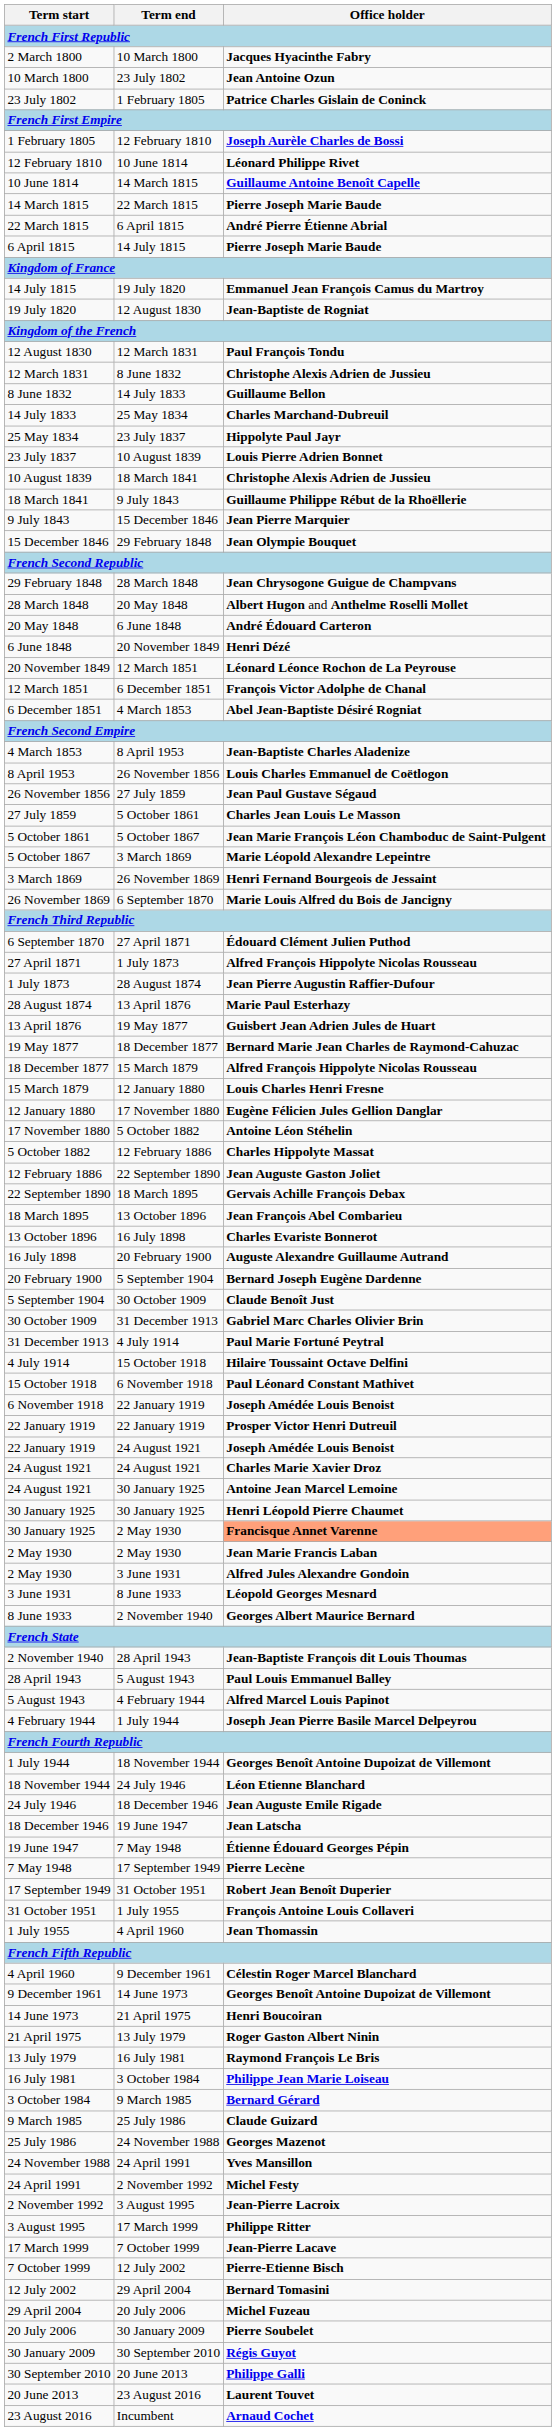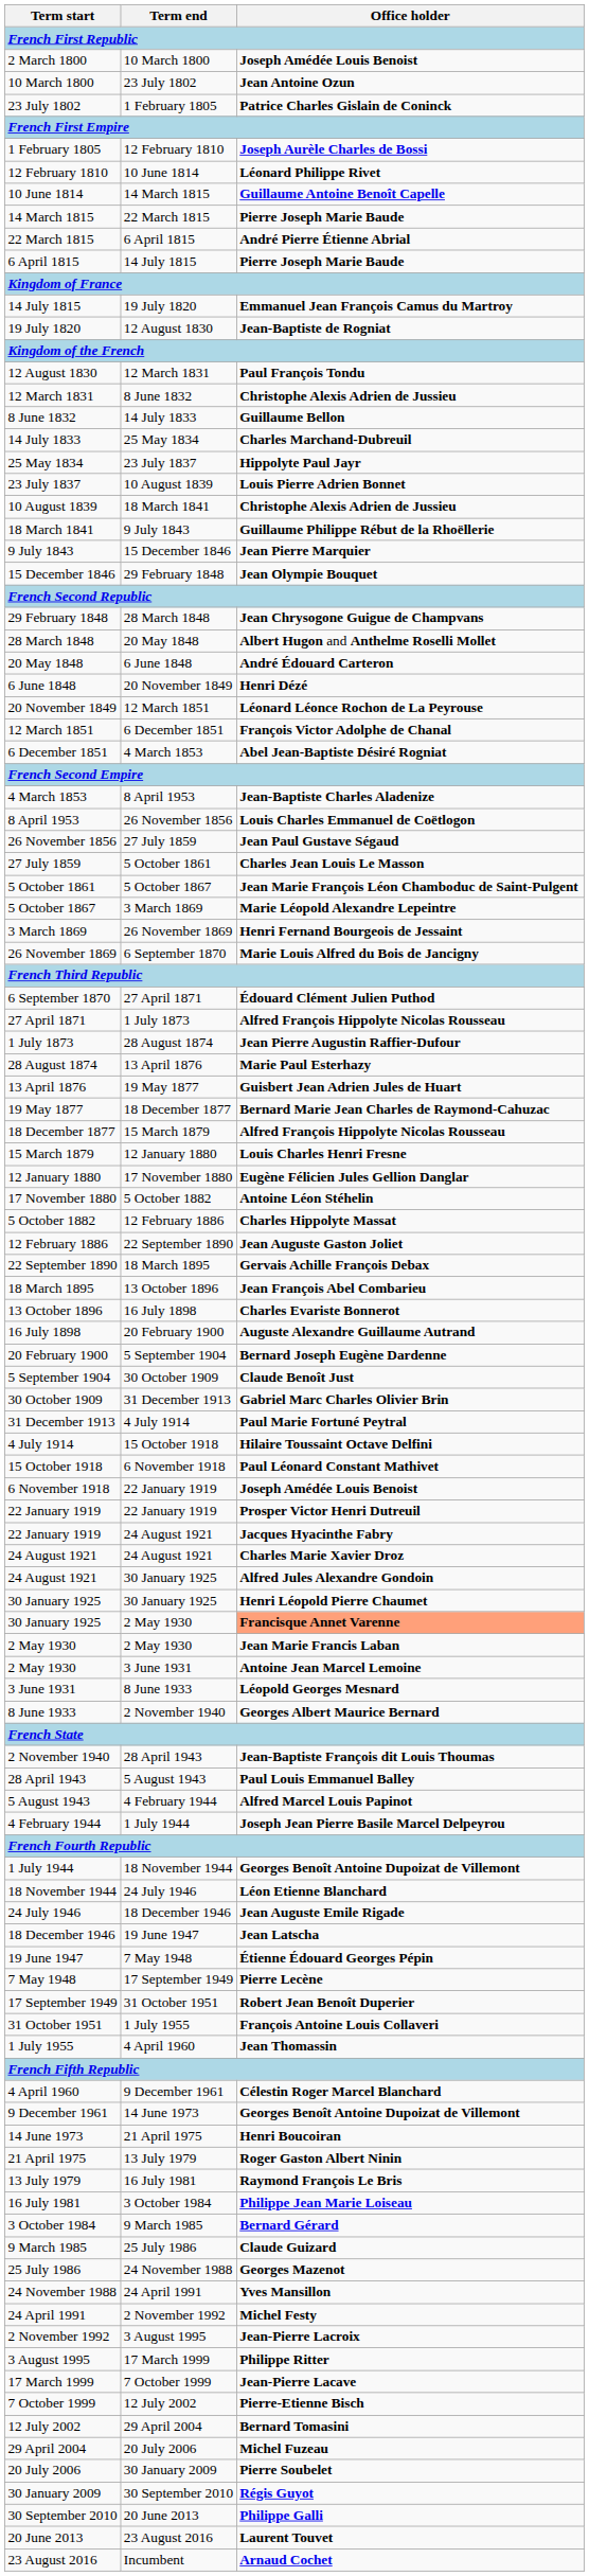 <table class="wikitable">
 <tr>
 <th align="left" style="width: 20%;">Term start</th>
 <th align="left" style="width: 20%;">Term end</th>
 <th align="left">Office holder</th>
 </tr>
 <tr valign="top" bgcolor="#ADD8E6">
 <td colspan="3"><strong><em><a href='#'>French First Republic</a></em></strong></td>
 </tr>
 <tr valign="top">
 <td>2 March 1800</td>
 <td>10 March 1800</td>
-<td><strong>Jacques Hyacinthe Fabry</strong></td>
+<td><strong>Joseph Amédée Louis Benoist</strong></td>
 </tr>
 <tr valign="top">
 <td>10 March 1800</td>
 <td>23 July 1802</td>
 <td><strong>Jean Antoine Ozun</strong></td>
 </tr>
 <tr valign="top">
 <td>23 July 1802</td>
 <td>1 February 1805</td>
 <td><strong>Patrice Charles Gislain de Coninck</strong></td>
 </tr>
 <tr valign="top" bgcolor="#ADD8E6">
 <td colspan="3"><strong><em><a href='#'>French First Empire</a></em></strong></td>
 </tr>
 <tr valign="top">
 <td>1 February 1805</td>
 <td>12 February 1810</td>
 <td><strong><a href='#'>Joseph Aurèle Charles de Bossi</a></strong></td>
 </tr>
 <tr valign="top">
 <td>12 February 1810</td>
 <td>10 June 1814</td>
 <td><strong>Léonard Philippe Rivet</strong></td>
 </tr>
 <tr valign="top">
 <td>10 June 1814</td>
 <td>14 March 1815</td>
 <td><strong><a href='#'>Guillaume Antoine Benoît Capelle</a></strong></td>
 </tr>
 <tr valign="top">
 <td>14 March 1815</td>
 <td>22 March 1815</td>
 <td><strong>Pierre Joseph Marie Baude</strong></td>
 </tr>
 <tr valign="top">
 <td>22 March 1815</td>
 <td>6 April 1815</td>
 <td><strong>André Pierre Étienne Abrial</strong></td>
 </tr>
 <tr valign="top">
 <td>6 April 1815</td>
 <td>14 July 1815</td>
 <td><strong>Pierre Joseph Marie Baude</strong></td>
 </tr>
 <tr valign="top" bgcolor="#ADD8E6">
 <td colspan="3"><strong><em><a href='#'>Kingdom of France</a></em></strong></td>
 </tr>
 <tr valign="top">
 <td>14 July 1815</td>
 <td>19 July 1820</td>
 <td><strong>Emmanuel Jean François Camus du Martroy</strong></td>
 </tr>
 <tr valign="top">
 <td>19 July 1820</td>
 <td>12 August 1830</td>
 <td><strong>Jean-Baptiste de Rogniat</strong></td>
 </tr>
 <tr valign="top" bgcolor="#ADD8E6">
 <td colspan="3"><strong><em><a href='#'>Kingdom of the French</a></em></strong></td>
 </tr>
 <tr valign="top">
 <td>12 August 1830</td>
 <td>12 March 1831</td>
 <td><strong>Paul François Tondu</strong></td>
 </tr>
 <tr valign="top">
 <td>12 March 1831</td>
 <td>8 June 1832</td>
 <td><strong>Christophe Alexis Adrien de Jussieu</strong></td>
 </tr>
 <tr valign="top">
 <td>8 June 1832</td>
 <td>14 July 1833</td>
 <td><strong>Guillaume Bellon</strong></td>
 </tr>
 <tr valign="top">
 <td>14 July 1833</td>
 <td>25 May 1834</td>
 <td><strong>Charles Marchand-Dubreuil</strong></td>
 </tr>
 <tr valign="top">
 <td>25 May 1834</td>
 <td>23 July 1837</td>
 <td><strong>Hippolyte Paul Jayr</strong></td>
 </tr>
 <tr valign="top">
 <td>23 July 1837</td>
 <td>10 August 1839</td>
 <td><strong>Louis Pierre Adrien Bonnet</strong></td>
 </tr>
 <tr valign="top">
 <td>10 August 1839</td>
 <td>18 March 1841</td>
 <td><strong>Christophe Alexis Adrien de Jussieu</strong></td>
 </tr>
 <tr valign="top">
 <td>18 March 1841</td>
 <td>9 July 1843</td>
 <td><strong>Guillaume Philippe Rébut de la Rhoëllerie</strong></td>
 </tr>
 <tr valign="top">
 <td>9 July 1843</td>
 <td>15 December 1846</td>
 <td><strong>Jean Pierre Marquier</strong></td>
 </tr>
 <tr valign="top">
 <td>15 December 1846</td>
 <td>29 February 1848</td>
 <td><strong>Jean Olympie Bouquet</strong></td>
 </tr>
 <tr valign="top" bgcolor="#ADD8E6">
 <td colspan="3"><strong><em><a href='#'>French Second Republic</a></em></strong></td>
 </tr>
 <tr valign="top">
 <td>29 February 1848</td>
 <td>28 March 1848</td>
 <td><strong>Jean Chrysogone Guigue de Champvans</strong></td>
 </tr>
 <tr valign="top">
 <td>28 March 1848</td>
 <td>20 May 1848</td>
 <td><strong>Albert Hugon</strong> and <strong>Anthelme Roselli Mollet</strong></td>
 </tr>
 <tr valign="top">
 <td>20 May 1848</td>
 <td>6 June 1848</td>
 <td><strong>André Édouard Carteron</strong></td>
 </tr>
 <tr valign="top">
 <td>6 June 1848</td>
 <td>20 November 1849</td>
 <td><strong>Henri Dézé</strong></td>
 </tr>
 <tr valign="top">
 <td>20 November 1849</td>
 <td>12 March 1851</td>
 <td><strong>Léonard Léonce Rochon de La Peyrouse</strong></td>
 </tr>
 <tr valign="top">
 <td>12 March 1851</td>
 <td>6 December 1851</td>
 <td><strong>François Victor Adolphe de Chanal</strong></td>
 </tr>
 <tr valign="top">
 <td>6 December 1851</td>
 <td>4 March 1853</td>
 <td><strong>Abel Jean-Baptiste Désiré Rogniat</strong></td>
 </tr>
 <tr valign="top" bgcolor="#ADD8E6">
 <td colspan="3"><strong><em><a href='#'>French Second Empire</a></em></strong></td>
 </tr>
 <tr valign="top">
 <td>4 March 1853</td>
 <td>8 April 1953</td>
 <td><strong>Jean-Baptiste Charles Aladenize</strong></td>
 </tr>
 <tr valign="top">
 <td>8 April 1953</td>
 <td>26 November 1856</td>
 <td><strong>Louis Charles Emmanuel de Coëtlogon</strong></td>
 </tr>
 <tr valign="top">
 <td>26 November 1856</td>
 <td>27 July 1859</td>
 <td><strong>Jean Paul Gustave Ségaud</strong></td>
 </tr>
 <tr valign="top">
 <td>27 July 1859</td>
 <td>5 October 1861</td>
 <td><strong>Charles Jean Louis Le Masson</strong></td>
 </tr>
 <tr valign="top">
 <td>5 October 1861</td>
 <td>5 October 1867</td>
 <td><strong>Jean Marie François Léon Chamboduc de Saint-Pulgent</strong></td>
 </tr>
 <tr valign="top">
 <td>5 October 1867</td>
 <td>3 March 1869</td>
 <td><strong>Marie Léopold Alexandre Lepeintre</strong></td>
 </tr>
 <tr valign="top">
 <td>3 March 1869</td>
 <td>26 November 1869</td>
 <td><strong>Henri Fernand Bourgeois de Jessaint</strong></td>
 </tr>
 <tr valign="top">
 <td>26 November 1869</td>
 <td>6 September 1870</td>
 <td><strong>Marie Louis Alfred du Bois de Jancigny</strong></td>
 </tr>
 <tr valign="top" bgcolor="#ADD8E6">
 <td colspan="3"><strong><em><a href='#'>French Third Republic</a></em></strong></td>
 </tr>
 <tr valign="top">
 <td>6 September 1870</td>
 <td>27 April 1871</td>
 <td><strong>Édouard Clément Julien Puthod</strong></td>
 </tr>
 <tr valign="top">
 <td>27 April 1871</td>
 <td>1 July 1873</td>
 <td><strong>Alfred François Hippolyte Nicolas Rousseau</strong></td>
 </tr>
 <tr valign="top">
 <td>1 July 1873</td>
 <td>28 August 1874</td>
 <td><strong>Jean Pierre Augustin Raffier-Dufour</strong></td>
 </tr>
 <tr valign="top">
 <td>28 August 1874</td>
 <td>13 April 1876</td>
 <td><strong>Marie Paul Esterhazy</strong></td>
 </tr>
 <tr valign="top">
 <td>13 April 1876</td>
 <td>19 May 1877</td>
 <td><strong>Guisbert Jean Adrien Jules de Huart</strong></td>
 </tr>
 <tr valign="top">
 <td>19 May 1877</td>
 <td>18 December 1877</td>
 <td><strong>Bernard Marie Jean Charles de Raymond-Cahuzac</strong></td>
 </tr>
 <tr valign="top">
 <td>18 December 1877</td>
 <td>15 March 1879</td>
 <td><strong>Alfred François Hippolyte Nicolas Rousseau</strong></td>
 </tr>
 <tr valign="top">
 <td>15 March 1879</td>
 <td>12 January 1880</td>
 <td><strong>Louis Charles Henri Fresne</strong></td>
 </tr>
 <tr valign="top">
 <td>12 January 1880</td>
 <td>17 November 1880</td>
 <td><strong>Eugène Félicien Jules Gellion Danglar</strong></td>
 </tr>
 <tr valign="top">
 <td>17 November 1880</td>
 <td>5 October 1882</td>
 <td><strong>Antoine Léon Stéhelin</strong></td>
 </tr>
 <tr valign="top">
 <td>5 October 1882</td>
 <td>12 February 1886</td>
 <td><strong>Charles Hippolyte Massat</strong></td>
 </tr>
 <tr valign="top">
 <td>12 February 1886</td>
 <td>22 September 1890</td>
 <td><strong>Jean Auguste Gaston Joliet</strong></td>
 </tr>
 <tr valign="top">
 <td>22 September 1890</td>
 <td>18 March 1895</td>
 <td><strong>Gervais Achille François Debax</strong></td>
 </tr>
 <tr valign="top">
 <td>18 March 1895</td>
 <td>13 October 1896</td>
 <td><strong>Jean François Abel Combarieu</strong></td>
 </tr>
 <tr valign="top">
 <td>13 October 1896</td>
 <td>16 July 1898</td>
 <td><strong>Charles Evariste Bonnerot</strong></td>
 </tr>
 <tr valign="top">
 <td>16 July 1898</td>
 <td>20 February 1900</td>
 <td><strong>Auguste Alexandre Guillaume Autrand</strong></td>
 </tr>
 <tr valign="top">
 <td>20 February 1900</td>
 <td>5 September 1904</td>
 <td><strong>Bernard Joseph Eugène Dardenne</strong></td>
 </tr>
 <tr valign="top">
 <td>5 September 1904</td>
 <td>30 October 1909</td>
 <td><strong>Claude Benoît Just</strong></td>
 </tr>
 <tr valign="top">
 <td>30 October 1909</td>
 <td>31 December 1913</td>
 <td><strong>Gabriel Marc Charles Olivier Brin</strong></td>
 </tr>
 <tr valign="top">
 <td>31 December 1913</td>
 <td>4 July 1914</td>
 <td><strong>Paul Marie Fortuné Peytral</strong></td>
 </tr>
 <tr valign="top">
 <td>4 July 1914</td>
 <td>15 October 1918</td>
 <td><strong>Hilaire Toussaint Octave Delfini</strong></td>
 </tr>
 <tr valign="top">
 <td>15 October 1918</td>
 <td>6 November 1918</td>
 <td><strong>Paul Léonard Constant Mathivet</strong></td>
 </tr>
 <tr valign="top">
 <td>6 November 1918</td>
 <td>22 January 1919</td>
 <td><strong>Joseph Amédée Louis Benoist</strong></td>
 </tr>
 <tr valign="top">
 <td>22 January 1919</td>
 <td>22 January 1919</td>
 <td><strong>Prosper Victor Henri Dutreuil</strong></td>
 </tr>
 <tr valign="top">
 <td>22 January 1919</td>
 <td>24 August 1921</td>
-<td><strong>Joseph Amédée Louis Benoist</strong></td>
+<td><strong>Jacques Hyacinthe Fabry</strong></td>
 </tr>
 <tr valign="top">
 <td>24 August 1921</td>
 <td>24 August 1921</td>
 <td><strong>Charles Marie Xavier Droz</strong></td>
 </tr>
 <tr valign="top">
 <td>24 August 1921</td>
 <td>30 January 1925</td>
-<td><strong>Antoine Jean Marcel Lemoine</strong></td>
+<td><strong>Alfred Jules Alexandre Gondoin</strong></td>
 </tr>
 <tr valign="top">
 <td>30 January 1925</td>
 <td>30 January 1925</td>
 <td><strong>Henri Léopold Pierre Chaumet</strong></td>
 </tr>
 <tr valign="top">
 <td>30 January 1925</td>
 <td>2 May 1930</td>
 <td style="background: lightsalmon;"><strong>Francisque Annet Varenne</strong></td>
 </tr>
 <tr valign="top">
 <td>2 May 1930</td>
 <td>2 May 1930</td>
 <td><strong>Jean Marie Francis Laban</strong></td>
 </tr>
 <tr valign="top">
 <td>2 May 1930</td>
 <td>3 June 1931</td>
-<td><strong>Alfred Jules Alexandre Gondoin</strong></td>
+<td><strong>Antoine Jean Marcel Lemoine</strong></td>
 </tr>
 <tr valign="top">
 <td>3 June 1931</td>
 <td>8 June 1933</td>
 <td><strong>Léopold Georges Mesnard</strong></td>
 </tr>
 <tr valign="top">
 <td>8 June 1933</td>
 <td>2 November 1940</td>
 <td><strong>Georges Albert Maurice Bernard</strong></td>
 </tr>
 <tr valign="top" bgcolor="#ADD8E6">
 <td colspan="3"><strong><em><a href='#'>French State</a></em></strong></td>
 </tr>
 <tr valign="top">
 <td>2 November 1940</td>
 <td>28 April 1943</td>
 <td><strong>Jean-Baptiste François dit Louis Thoumas</strong></td>
 </tr>
 <tr valign="top">
 <td>28 April 1943</td>
 <td>5 August 1943</td>
 <td><strong>Paul Louis Emmanuel Balley</strong></td>
 </tr>
 <tr valign="top">
 <td>5 August 1943</td>
 <td>4 February 1944</td>
 <td><strong>Alfred Marcel Louis Papinot</strong></td>
 </tr>
 <tr valign="top">
 <td>4 February 1944</td>
 <td>1 July 1944</td>
 <td><strong>Joseph Jean Pierre Basile Marcel Delpeyrou</strong></td>
 </tr>
 <tr valign="top" bgcolor="#ADD8E6">
 <td colspan="3"><strong><em><a href='#'>French Fourth Republic</a></em></strong></td>
 </tr>
 <tr valign="top">
 <td>1 July 1944</td>
 <td>18 November 1944</td>
 <td><strong>Georges Benoît Antoine Dupoizat de Villemont</strong></td>
 </tr>
 <tr valign="top">
 <td>18 November 1944</td>
 <td>24 July 1946</td>
 <td><strong>Léon Etienne Blanchard</strong></td>
 </tr>
 <tr valign="top">
 <td>24 July 1946</td>
 <td>18 December 1946</td>
 <td><strong>Jean Auguste Emile Rigade</strong></td>
 </tr>
 <tr valign="top">
 <td>18 December 1946</td>
 <td>19 June 1947</td>
 <td><strong>Jean Latscha</strong></td>
 </tr>
 <tr valign="top">
 <td>19 June 1947</td>
 <td>7 May 1948</td>
 <td><strong>Étienne Édouard Georges Pépin</strong></td>
 </tr>
 <tr valign="top">
 <td>7 May 1948</td>
 <td>17 September 1949</td>
 <td><strong>Pierre Lecène</strong></td>
 </tr>
 <tr valign="top">
 <td>17 September 1949</td>
 <td>31 October 1951</td>
 <td><strong>Robert Jean Benoît Duperier</strong></td>
 </tr>
 <tr valign="top">
 <td>31 October 1951</td>
 <td>1 July 1955</td>
 <td><strong>François Antoine Louis Collaveri</strong></td>
 </tr>
 <tr valign="top">
 <td>1 July 1955</td>
 <td>4 April 1960</td>
 <td><strong>Jean Thomassin</strong></td>
 </tr>
 <tr valign="top" bgcolor="#ADD8E6">
 <td colspan="3"><strong><em><a href='#'>French Fifth Republic</a></em></strong></td>
 </tr>
 <tr valign="top">
 <td>4 April 1960</td>
 <td>9 December 1961</td>
 <td><strong>Célestin Roger Marcel Blanchard</strong></td>
 </tr>
 <tr valign="top">
 <td>9 December 1961</td>
 <td>14 June 1973</td>
 <td><strong>Georges Benoît Antoine Dupoizat de Villemont</strong></td>
 </tr>
 <tr valign="top">
 <td>14 June 1973</td>
 <td>21 April 1975</td>
 <td><strong>Henri Boucoiran</strong></td>
 </tr>
 <tr valign="top">
 <td>21 April 1975</td>
 <td>13 July 1979</td>
 <td><strong>Roger Gaston Albert Ninin</strong></td>
 </tr>
 <tr valign="top">
 <td>13 July 1979</td>
 <td>16 July 1981</td>
 <td><strong>Raymond François Le Bris</strong></td>
 </tr>
 <tr valign="top">
 <td>16 July 1981</td>
 <td>3 October 1984</td>
 <td><strong><a href='#'>Philippe Jean Marie Loiseau</a></strong></td>
 </tr>
 <tr valign="top">
 <td>3 October 1984</td>
 <td>9 March 1985</td>
 <td><strong><a href='#'>Bernard Gérard</a></strong></td>
 </tr>
 <tr valign="top">
 <td>9 March 1985</td>
 <td>25 July 1986</td>
 <td><strong>Claude Guizard</strong></td>
 </tr>
 <tr valign="top">
 <td>25 July 1986</td>
 <td>24 November 1988</td>
 <td><strong>Georges Mazenot</strong></td>
 </tr>
 <tr valign="top">
 <td>24 November 1988</td>
 <td>24 April 1991</td>
 <td><strong>Yves Mansillon</strong></td>
 </tr>
 <tr valign="top">
 <td>24 April 1991</td>
 <td>2 November 1992</td>
 <td><strong>Michel Festy</strong></td>
 </tr>
 <tr valign="top">
 <td>2 November 1992</td>
 <td>3 August 1995</td>
 <td><strong>Jean-Pierre Lacroix</strong></td>
 </tr>
 <tr valign="top">
 <td>3 August 1995</td>
 <td>17 March 1999</td>
 <td><strong>Philippe Ritter</strong></td>
 </tr>
 <tr valign="top">
 <td>17 March 1999</td>
 <td>7 October 1999</td>
 <td><strong>Jean-Pierre Lacave</strong></td>
 </tr>
 <tr valign="top">
 <td>7 October 1999</td>
 <td>12 July 2002</td>
 <td><strong>Pierre-Etienne Bisch</strong></td>
 </tr>
 <tr valign="top">
 <td>12 July 2002</td>
 <td>29 April 2004</td>
 <td><strong>Bernard Tomasini</strong></td>
 </tr>
 <tr valign="top">
 <td>29 April 2004</td>
 <td>20 July 2006</td>
 <td><strong>Michel Fuzeau</strong></td>
 </tr>
 <tr valign="top">
 <td>20 July 2006</td>
 <td>30 January 2009</td>
 <td><strong>Pierre Soubelet</strong></td>
 </tr>
 <tr valign="top">
 <td>30 January 2009</td>
 <td>30 September 2010</td>
 <td><strong><a href='#'>Régis Guyot</a></strong></td>
 </tr>
 <tr valign="top">
 <td>30 September 2010</td>
 <td>20 June 2013</td>
 <td><strong><a href='#'>Philippe Galli</a></strong></td>
 </tr>
 <tr valign="top">
 <td>20 June 2013</td>
 <td>23 August 2016</td>
 <td><strong>Laurent Touvet</strong></td>
 </tr>
 <tr valign="top">
 <td>23 August 2016</td>
 <td>Incumbent</td>
 <td><strong><a href='#'>Arnaud Cochet</a></strong></td>
 </tr>
 </table>
